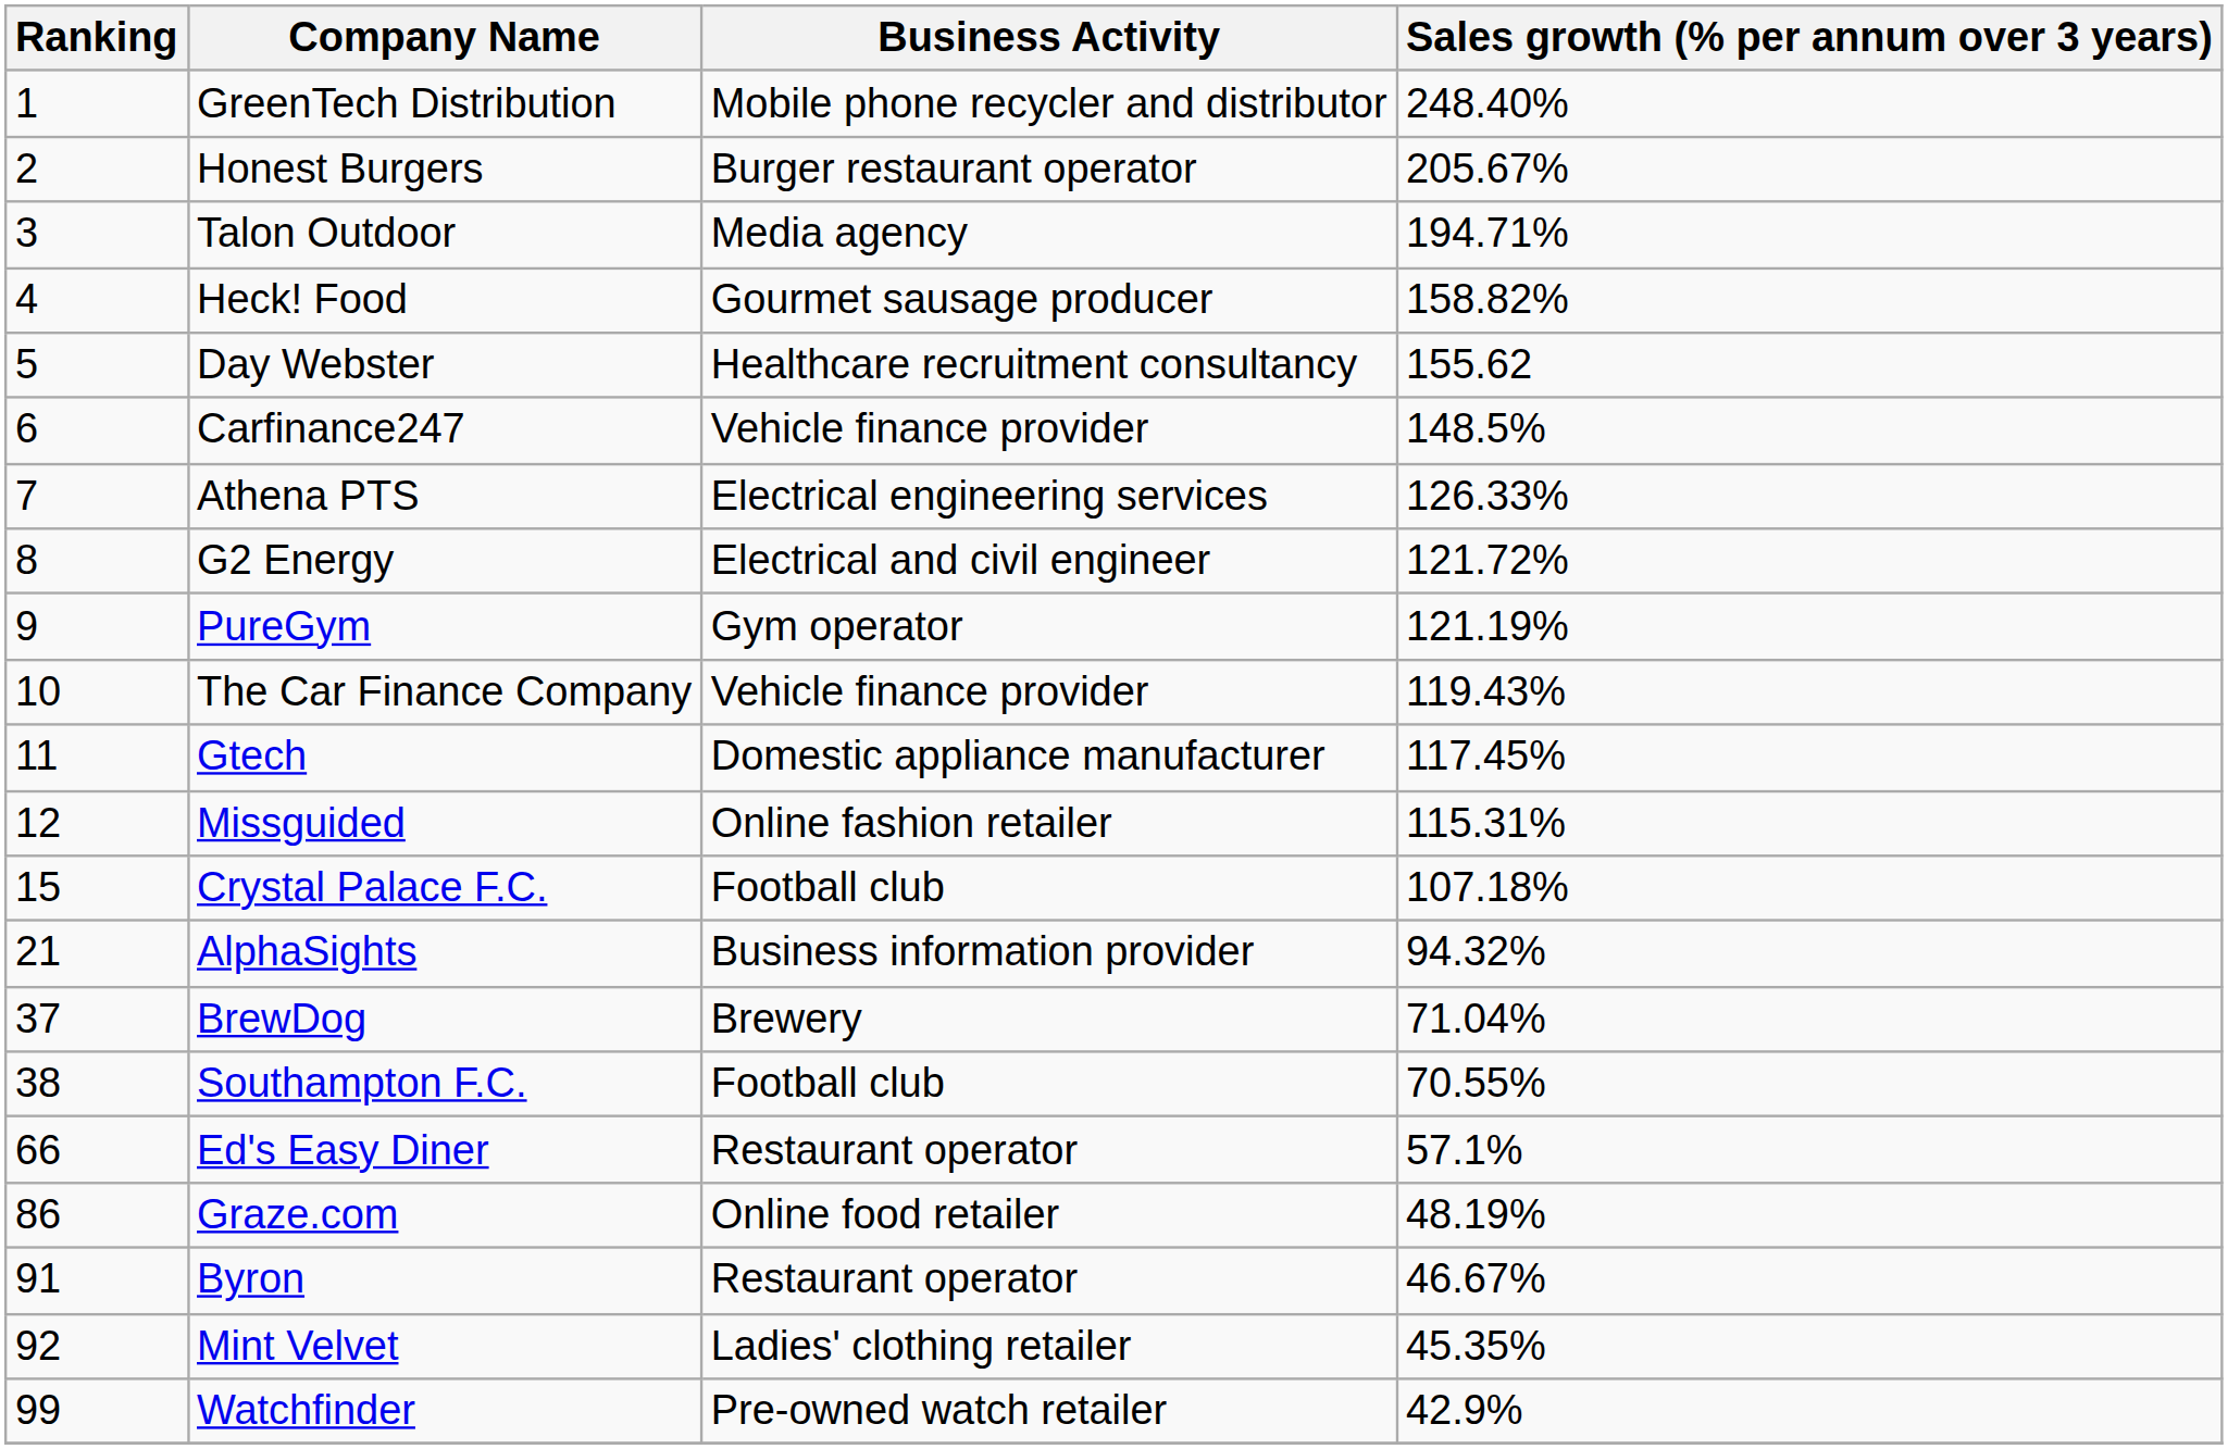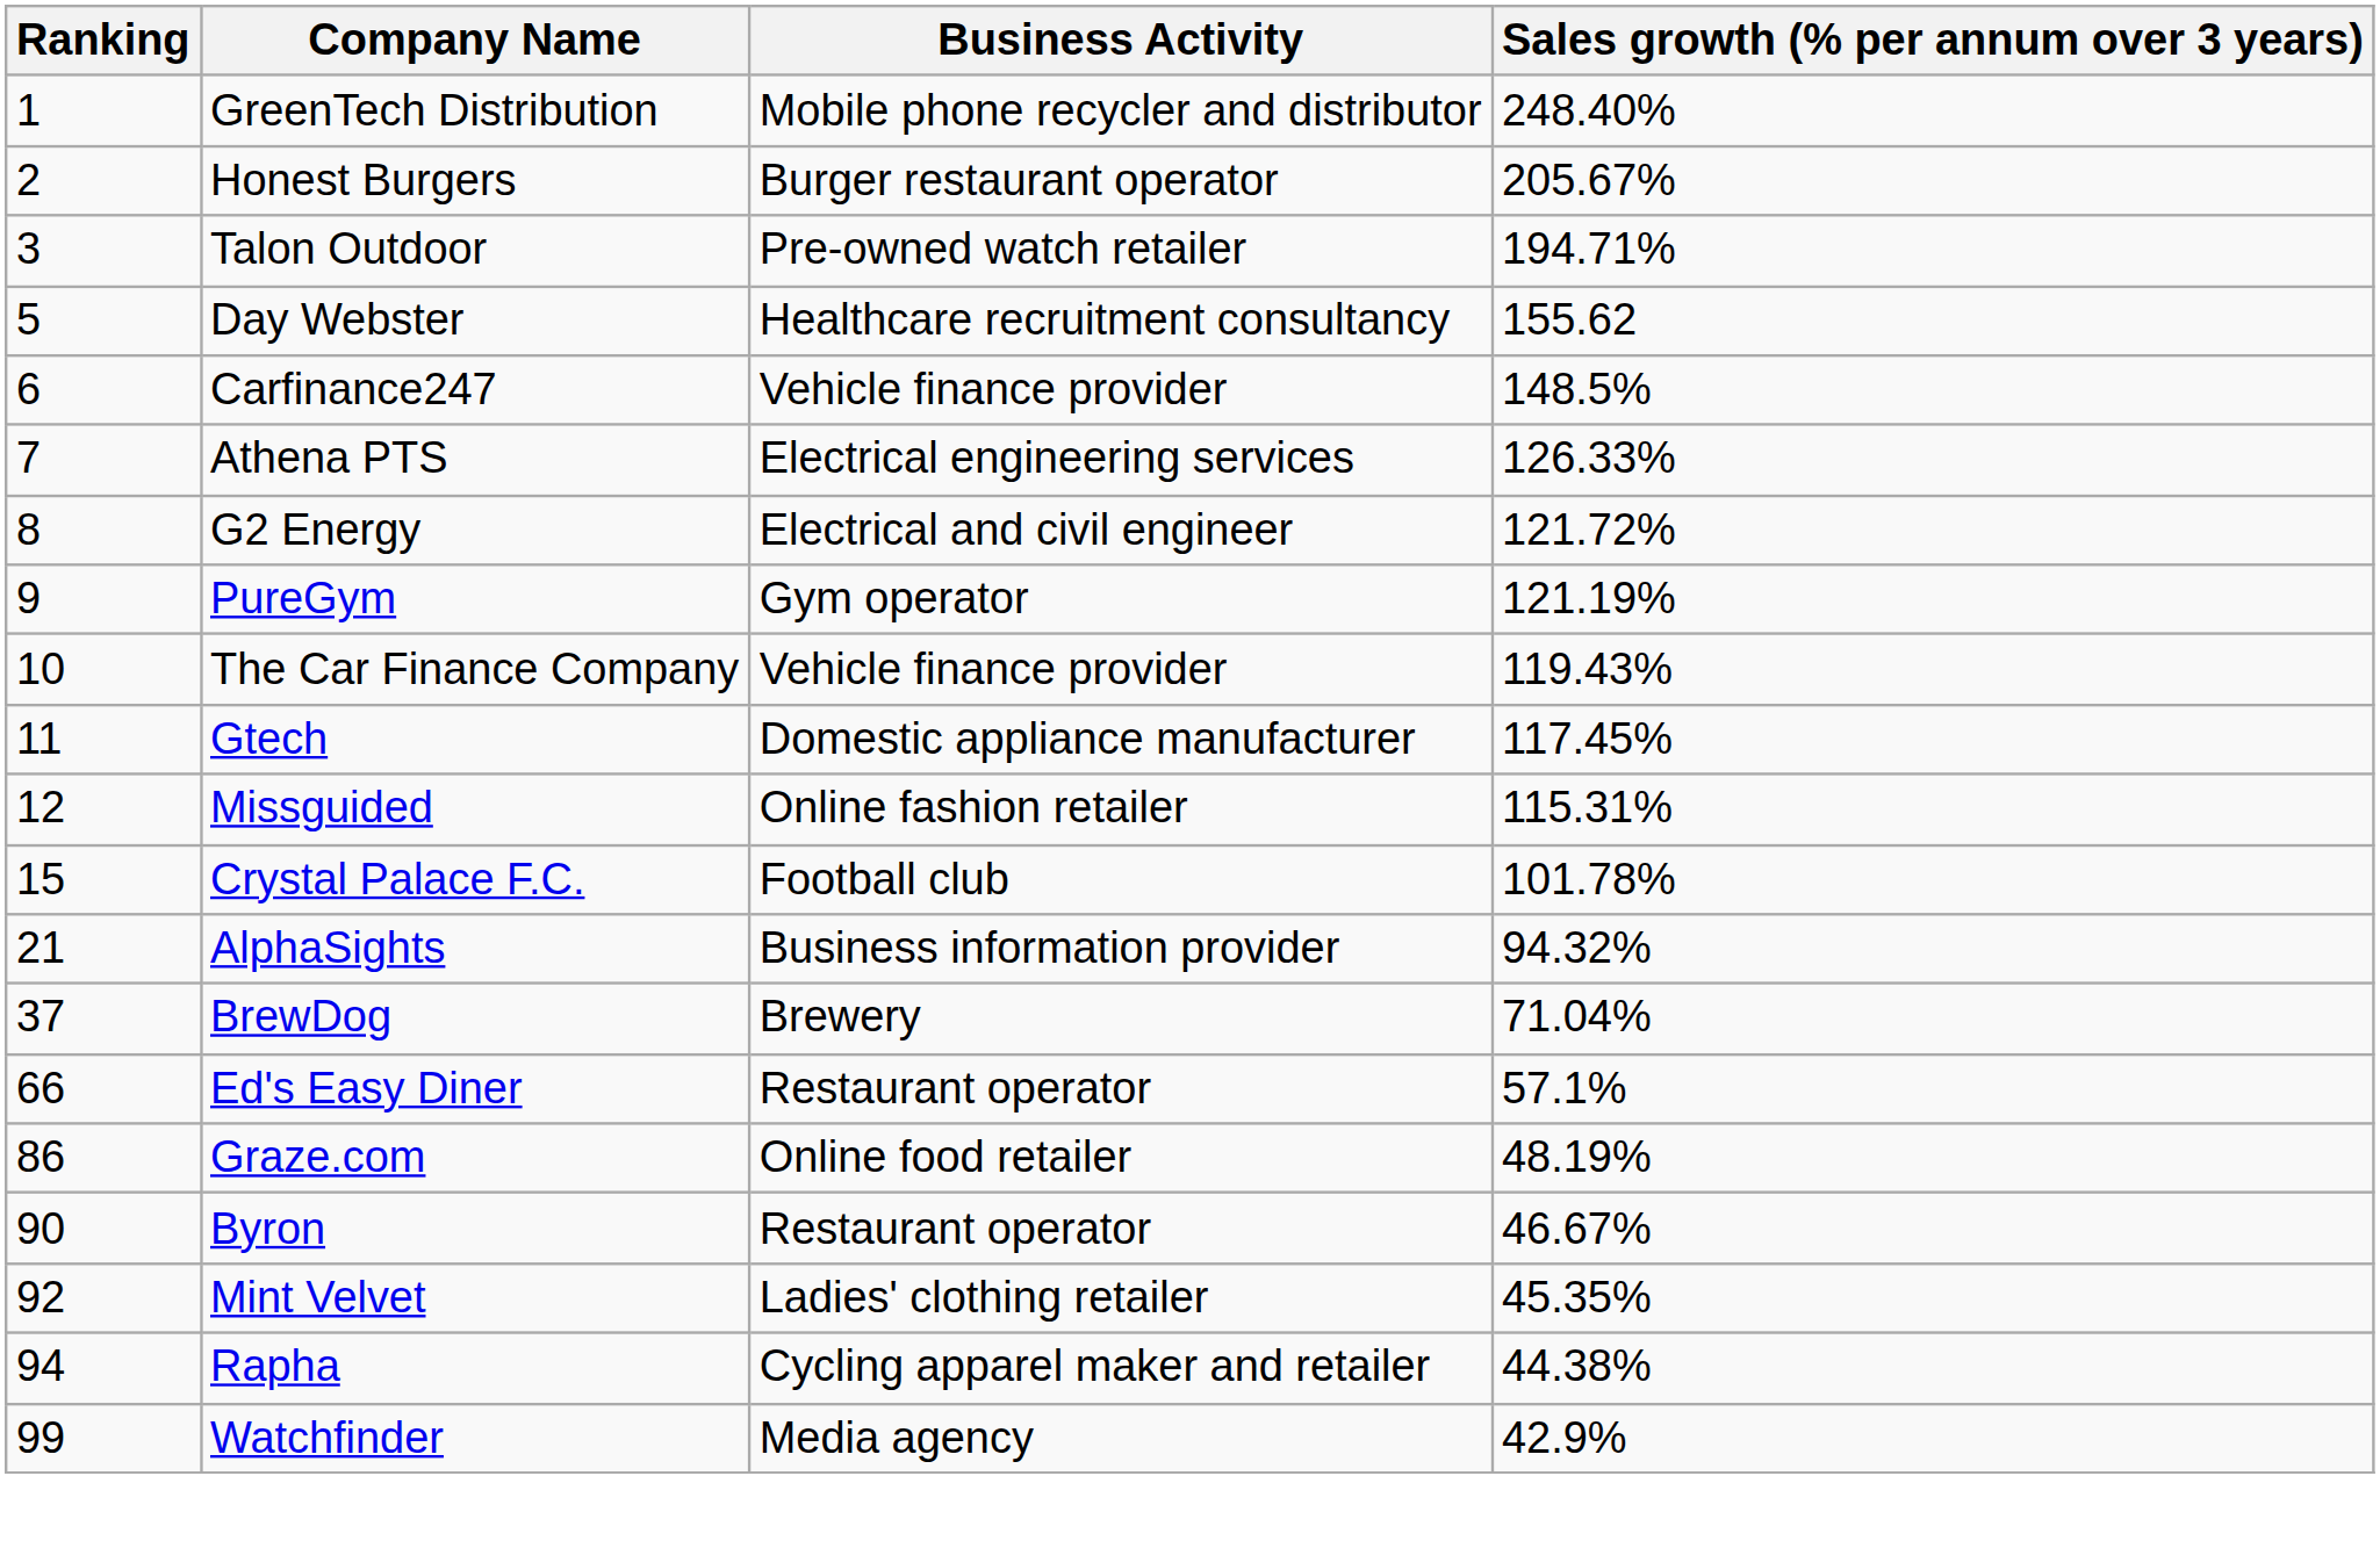 <table class="wikitable sortable">
 <tr>
 <th>Ranking</th>
 <th>Company Name</th>
 <th>Business Activity</th>
 <th>Sales growth (% per annum over 3 years)</th>
 </tr>
 <tr>
 <td>1</td>
 <td>GreenTech Distribution</td>
 <td>Mobile phone recycler and distributor</td>
 <td>248.40%</td>
 </tr>
 <tr>
 <td>2</td>
 <td>Honest Burgers</td>
 <td>Burger restaurant operator</td>
 <td>205.67%</td>
 </tr>
 <tr>
 <td>3</td>
 <td>Talon Outdoor</td>
-<td>Media agency</td>
+<td>Pre-owned watch retailer</td>
 <td>194.71%</td>
-</tr>
-<tr>
-<td>4</td>
-<td>Heck! Food</td>
-<td>Gourmet sausage producer</td>
-<td>158.82%</td>
 </tr>
 <tr>
 <td>5</td>
 <td>Day Webster</td>
 <td>Healthcare recruitment consultancy</td>
 <td>155.62</td>
 </tr>
 <tr>
 <td>6</td>
 <td>Carfinance247</td>
 <td>Vehicle finance provider</td>
 <td>148.5%</td>
 </tr>
 <tr>
 <td>7</td>
 <td>Athena PTS</td>
 <td>Electrical engineering services</td>
 <td>126.33%</td>
 </tr>
 <tr>
 <td>8</td>
 <td>G2 Energy</td>
 <td>Electrical and civil engineer</td>
 <td>121.72%</td>
 </tr>
 <tr>
 <td>9</td>
 <td><a href='#'>PureGym</a></td>
 <td>Gym operator</td>
 <td>121.19%</td>
 </tr>
 <tr>
 <td>10</td>
 <td>The Car Finance Company</td>
 <td>Vehicle finance provider</td>
 <td>119.43%</td>
 </tr>
 <tr>
 <td>11</td>
 <td><a href='#'>Gtech</a></td>
 <td>Domestic appliance manufacturer</td>
 <td>117.45%</td>
 </tr>
 <tr>
 <td>12</td>
 <td><a href='#'>Missguided</a></td>
 <td>Online fashion retailer</td>
 <td>115.31%</td>
 </tr>
 <tr>
 <td>15</td>
 <td><a href='#'>Crystal Palace F.C.</a></td>
 <td>Football club</td>
-<td>107.18%</td>
+<td>101.78%</td>
 </tr>
 <tr>
 <td>21</td>
 <td><a href='#'>AlphaSights</a></td>
 <td>Business information provider</td>
 <td>94.32%</td>
 </tr>
 <tr>
 <td>37</td>
 <td><a href='#'>BrewDog</a></td>
 <td>Brewery</td>
 <td>71.04%</td>
 </tr>
 <tr>
-<td>38</td>
-<td><a href='#'>Southampton F.C.</a></td>
-<td>Football club</td>
-<td>70.55%</td>
-</tr>
-<tr>
 <td>66</td>
 <td><a href='#'>Ed's Easy Diner</a></td>
 <td>Restaurant operator</td>
 <td>57.1%</td>
 </tr>
 <tr>
 <td>86</td>
 <td><a href='#'>Graze.com</a></td>
 <td>Online food retailer</td>
 <td>48.19%</td>
 </tr>
 <tr>
-<td>91</td>
+<td>90</td>
 <td><a href='#'>Byron</a></td>
 <td>Restaurant operator</td>
 <td>46.67%</td>
 </tr>
 <tr>
 <td>92</td>
 <td><a href='#'>Mint Velvet</a></td>
 <td>Ladies' clothing retailer</td>
 <td>45.35%</td>
 </tr>
 <tr>
+<td>94</td>
+<td><a href='#'>Rapha</a></td>
+<td>Cycling apparel maker and retailer</td>
+<td>44.38%</td>
+</tr>
+<tr>
 <td>99</td>
 <td><a href='#'>Watchfinder</a></td>
-<td>Pre-owned watch retailer</td>
+<td>Media agency</td>
 <td>42.9%</td>
 </tr>
 <tr>
 </tr>
 </table>
